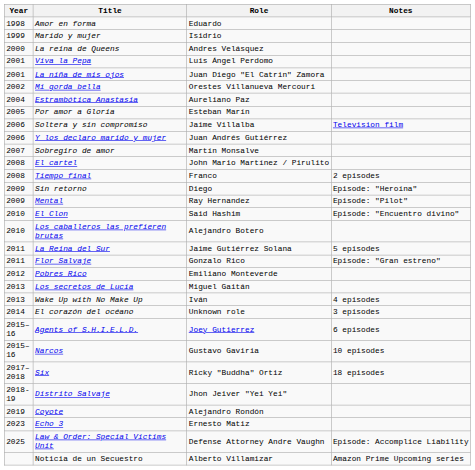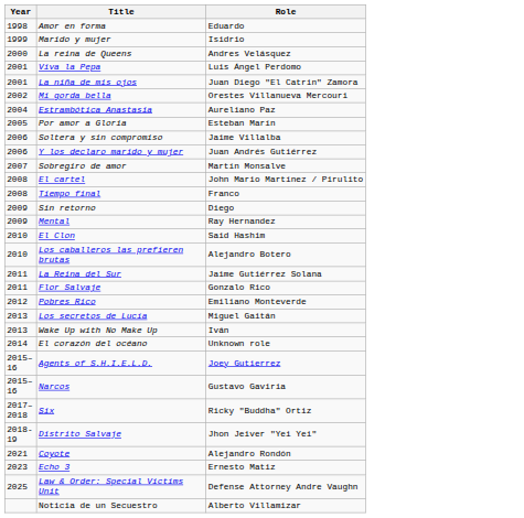 <table class="wikitable sortable">
 <tr>
 <th width="42">Year</th>
 <th width="250">Title</th>
 <th>Role</th>
-<th class="unsortable">Notes</th>
 </tr>
 <tr>
 <td>1998</td>
 <td><em>Amor en forma</em></td>
 <td>Eduardo</td>
-<td></td>
 </tr>
 <tr>
 <td>1999</td>
 <td><em>Marido y mujer</em></td>
 <td>Isidrio</td>
-<td></td>
 </tr>
 <tr>
 <td>2000</td>
 <td><em>La reina de Queens</em></td>
 <td>Andres Velásquez</td>
-<td></td>
 </tr>
 <tr>
 <td>2001</td>
 <td><em><a href='#'>Viva la Pepa</a></em></td>
 <td>Luis Ángel Perdomo</td>
-<td></td>
 </tr>
 <tr>
 <td>2001</td>
 <td><em><a href='#'>La niña de mis ojos</a></em></td>
 <td>Juan Diego "El Catrin" Zamora</td>
-<td></td>
 </tr>
 <tr>
 <td>2002</td>
 <td><em><a href='#'>Mi gorda bella</a></em></td>
 <td>Orestes Villanueva Mercouri</td>
-<td></td>
 </tr>
 <tr>
 <td>2004</td>
 <td><em><a href='#'>Estrambótica Anastasia</a></em></td>
 <td>Aureliano Paz</td>
-<td></td>
 </tr>
 <tr>
 <td>2005</td>
 <td><em>Por amor a Gloria</em></td>
 <td>Esteban Marín</td>
-<td></td>
 </tr>
 <tr>
 <td>2006</td>
 <td><em>Soltera y sin compromiso</em></td>
 <td>Jaime Villalba</td>
-<td><a href='#'>Television film</a></td>
 </tr>
 <tr>
 <td>2006</td>
 <td><em><a href='#'>Y los declaro marido y mujer</a></em></td>
 <td>Juan Andrés Gutiérrez</td>
-<td></td>
 </tr>
 <tr>
 <td>2007</td>
 <td><em>Sobregiro de amor</em></td>
 <td>Martín Monsalve</td>
-<td></td>
 </tr>
 <tr>
 <td>2008</td>
 <td><em><a href='#'>El cartel</a></em></td>
 <td>John Mario Martínez / Pirulito</td>
-<td></td>
 </tr>
 <tr>
 <td>2008</td>
 <td><em><a href='#'>Tiempo final</a></em></td>
 <td>Franco</td>
-<td>2 episodes</td>
 </tr>
 <tr>
 <td>2009</td>
 <td><em>Sin retorno</em></td>
 <td>Diego</td>
-<td>Episode: "Heroína"</td>
 </tr>
 <tr>
 <td>2009</td>
 <td><em><a href='#'>Mental</a></em></td>
 <td>Ray Hernandez</td>
-<td>Episode: "Pilot"</td>
 </tr>
 <tr>
 <td>2010</td>
 <td><em><a href='#'>El Clon</a></em></td>
 <td>Said Hashim</td>
-<td>Episode: "Encuentro divino"</td>
 </tr>
 <tr>
 <td>2010</td>
 <td><em><a href='#'>Los caballeros las prefieren brutas</a></em></td>
 <td>Alejandro Botero</td>
-<td></td>
 </tr>
 <tr>
 <td>2011</td>
 <td><em><a href='#'>La Reina del Sur</a></em></td>
 <td>Jaime Gutiérrez Solana</td>
-<td>5 episodes</td>
 </tr>
 <tr>
 <td>2011</td>
 <td><em><a href='#'>Flor Salvaje</a></em></td>
 <td>Gonzalo Rico</td>
-<td>Episode: "Gran estreno"</td>
 </tr>
 <tr>
 <td>2012</td>
 <td><em><a href='#'>Pobres Rico</a></em></td>
 <td>Emiliano Monteverde</td>
-<td></td>
 </tr>
 <tr>
 <td>2013</td>
 <td><em><a href='#'>Los secretos de Lucía</a></em></td>
 <td>Miguel Gaitán</td>
-<td></td>
 </tr>
 <tr>
 <td>2013</td>
 <td><em>Wake Up with No Make Up</em></td>
 <td>Iván</td>
-<td>4 episodes</td>
 </tr>
 <tr>
 <td>2014</td>
 <td><em>El corazón del océano</em></td>
 <td>Unknown role</td>
-<td>3 episodes</td>
 </tr>
 <tr>
 <td>2015–16</td>
 <td><em><a href='#'>Agents of S.H.I.E.L.D.</a></em></td>
 <td><a href='#'>Joey Gutierrez</a></td>
-<td>6 episodes</td>
 </tr>
 <tr>
 <td>2015–16</td>
 <td><em><a href='#'>Narcos</a></em></td>
 <td>Gustavo Gaviria</td>
-<td>10 episodes</td>
 </tr>
 <tr>
 <td>2017–2018</td>
 <td><em><a href='#'>Six</a></em></td>
 <td>Ricky "Buddha" Ortiz</td>
-<td>18 episodes</td>
 </tr>
 <tr>
 <td>2018-19</td>
 <td><em><a href='#'>Distrito Salvaje</a></em></td>
 <td>Jhon Jeiver "Yei Yei"</td>
-<td></td>
 </tr>
 <tr>
-<td>2019</td>
+<td>2021</td>
 <td><em><a href='#'>Coyote</a></em></td>
 <td>Alejandro Rondón</td>
-<td></td>
 </tr>
 <tr>
 <td>2023</td>
 <td><em><a href='#'>Echo 3</a></em></td>
 <td>Ernesto Matiz</td>
-<td></td>
 </tr>
 <tr>
 <td>2025</td>
 <td><em><a href='#'>Law & Order: Special Victims Unit</a></em></td>
 <td>Defense Attorney Andre Vaughn</td>
-<td>Episode: Accomplice Liability</td>
 </tr>
 <tr>
 <td></td>
 <td>Noticia de un Secuestro</td>
 <td>Alberto Villamizar</td>
-<td>Amazon Prime Upcoming series</td>
 </tr>
 </table>
